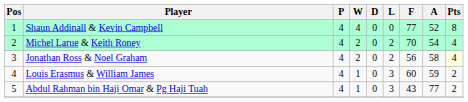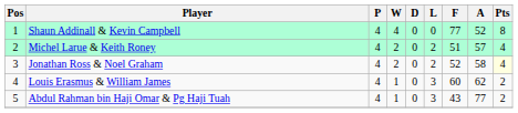 <table class="wikitable" style="font-size: 100%">
 <tr>
 <th width=20>Pos</th>
 <th width=500>Player</th>
 <th width=20>P</th>
 <th width=20>W</th>
 <th width=20>D</th>
 <th width=20>L</th>
 <th width=30>F</th>
 <th width=30>A</th>
 <th width=20>Pts</th>
 </tr>
 <tr align=center style="background: #ADFFD6;">
 <td>1</td>
 <td align="left"> <a href='#'>Shaun Addinall</a> & <a href='#'>Kevin Campbell</a></td>
 <td>4</td>
 <td>4</td>
 <td>0</td>
 <td>0</td>
 <td>77</td>
 <td>52</td>
 <td>8</td>
 </tr>
 <tr align=center style="background: #ADFFD6;">
 <td>2</td>
 <td align="left"> <a href='#'>Michel Larue</a> & <a href='#'>Keith Roney</a></td>
 <td>4</td>
 <td>2</td>
 <td>0</td>
 <td>2</td>
-<td>70</td>
-<td>54</td>
+<td>51</td>
+<td>57</td>
 <td>4</td>
 </tr>
 <tr align=center>
 <td>3</td>
 <td align="left"> <a href='#'>Jonathan Ross</a> & <a href='#'>Noel Graham</a></td>
 <td>4</td>
 <td>2</td>
 <td>0</td>
 <td>2</td>
-<td>56</td>
+<td>52</td>
 <td>58</td>
 <td style="background: lightyellow;">4</td>
 </tr>
 <tr align=center>
 <td>4</td>
 <td align="left"> <a href='#'>Louis Erasmus</a> & <a href='#'>William James</a></td>
 <td>4</td>
 <td>1</td>
 <td>0</td>
 <td>3</td>
 <td>60</td>
-<td>59</td>
+<td>62</td>
 <td>2</td>
 </tr>
 <tr align=center>
 <td>5</td>
 <td align="left"> <a href='#'>Abdul Rahman bin Haji Omar</a> & <a href='#'>Pg Haji Tuah</a></td>
 <td>4</td>
 <td>1</td>
 <td>0</td>
 <td>3</td>
 <td>43</td>
 <td>77</td>
 <td>2</td>
 </tr>
 <tr align=center>
 </tr>
 </table>
